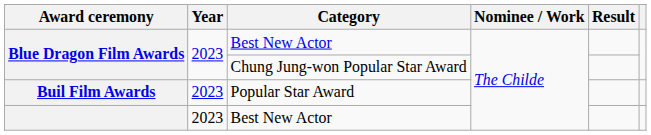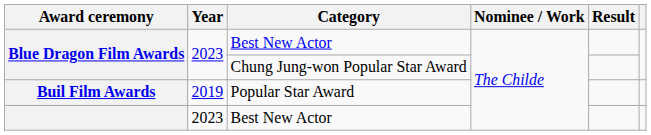 <table class="wikitable plainrowheaders">
 <tr>
 <th scope="col">Award ceremony</th>
 <th scope="col">Year</th>
 <th scope="col">Category</th>
 <th scope="col">Nominee / Work</th>
 <th scope="col">Result</th>
 <th scope="col" class="unsortable"></th>
 </tr>
 <tr>
 <th rowspan="2" scope="row"><a href='#'>Blue Dragon Film Awards</a></th>
 <td rowspan="2" style="text-align:center"><a href='#'>2023</a></td>
 <td><a href='#'>Best New Actor</a></td>
 <td rowspan="4"><em><a href='#'>The Childe</a></em></td>
 <td></td>
 <td rowspan="2" style="text-align:center"></td>
 </tr>
 <tr>
 <td>Chung Jung-won Popular Star Award</td>
 <td></td>
 </tr>
 <tr>
 <th rowspan="1" scope="row"><a href='#'>Buil Film Awards</a></th>
-<td rowspan="1" style="text-align:center"><a href='#'>2023</a></td>
+<td rowspan="1" style="text-align:center"><a href='#'>2019</a></td>
 <td>Popular Star Award</td>
 <td></td>
 <td rowspan="1" style="text-align:center"></td>
 </tr>
 <tr>
 <th scope="row"></th>
 <td style="text-align:center">2023</td>
 <td>Best New Actor</td>
 <td></td>
 <td style="text-align:center"></td>
 </tr>
 </table>
